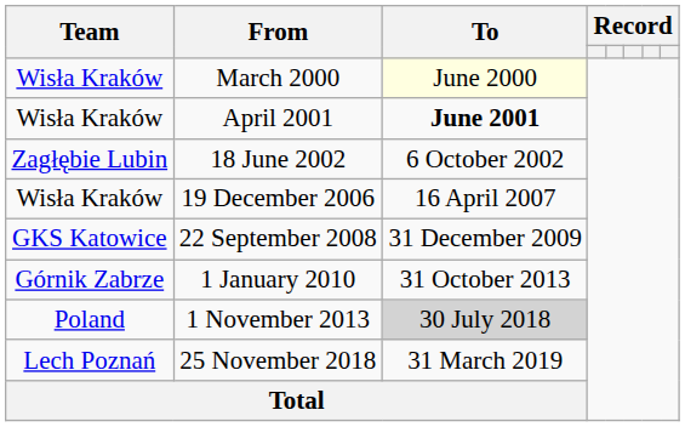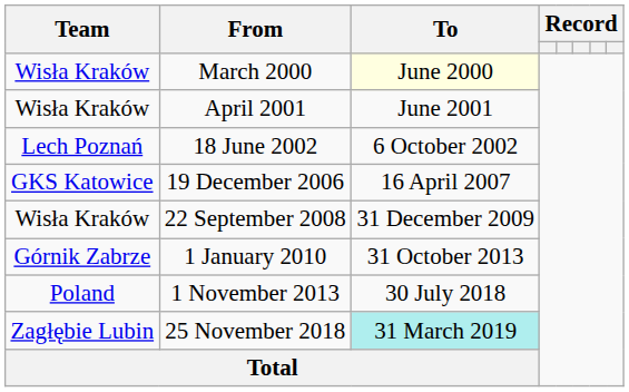 <table class="wikitable" style="text-align: center;">
 <tr>
 <th rowspan="2">Team</th>
 <th rowspan="2">From</th>
 <th rowspan="2">To</th>
 <th colspan="5">Record</th>
 </tr>
 <tr>
 <th></th>
 <th></th>
 <th></th>
 <th></th>
 <th></th>
 </tr>
 <tr>
 <td><a href='#'>Wisła Kraków</a></td>
 <td>March 2000</td>
 <td style="background: lightyellow;">June 2000<br></td>
 </tr>
 <tr>
 <td>Wisła Kraków</td>
 <td>April 2001</td>
-<td><strong>June 2001<br></strong></td>
+<td>June 2001<br></td>
 </tr>
 <tr>
-<td><a href='#'>Zagłębie Lubin</a></td>
+<td><a href='#'>Lech Poznań</a></td>
 <td>18 June 2002</td>
 <td>6 October 2002<br></td>
 </tr>
 <tr>
-<td>Wisła Kraków</td>
+<td><a href='#'>GKS Katowice</a></td>
 <td>19 December 2006</td>
 <td>16 April 2007<br></td>
 </tr>
 <tr>
-<td><a href='#'>GKS Katowice</a></td>
+<td>Wisła Kraków</td>
 <td>22 September 2008</td>
 <td>31 December 2009<br></td>
 </tr>
 <tr>
 <td><a href='#'>Górnik Zabrze</a></td>
 <td>1 January 2010</td>
 <td>31 October 2013<br></td>
 </tr>
 <tr>
 <td><a href='#'>Poland</a></td>
 <td>1 November 2013</td>
-<td style="background: lightgrey;">30 July 2018<br></td>
+<td>30 July 2018<br></td>
 </tr>
 <tr>
-<td><a href='#'>Lech Poznań</a></td>
+<td><a href='#'>Zagłębie Lubin</a></td>
 <td>25 November 2018</td>
-<td>31 March 2019<br></td>
+<td style="background: paleturquoise;">31 March 2019<br></td>
 </tr>
 <tr>
 <th colspan="3">Total<br></th>
 </tr>
 </table>
